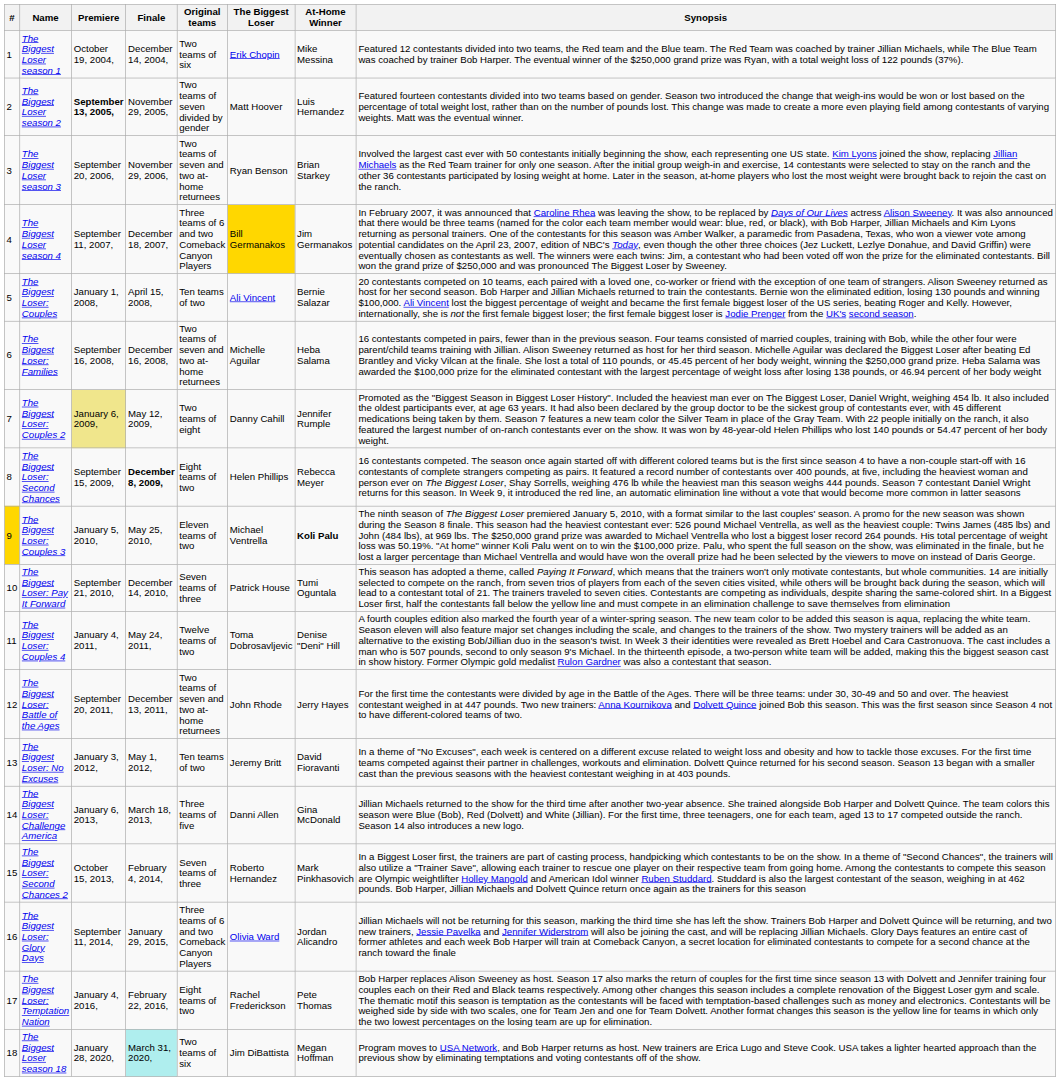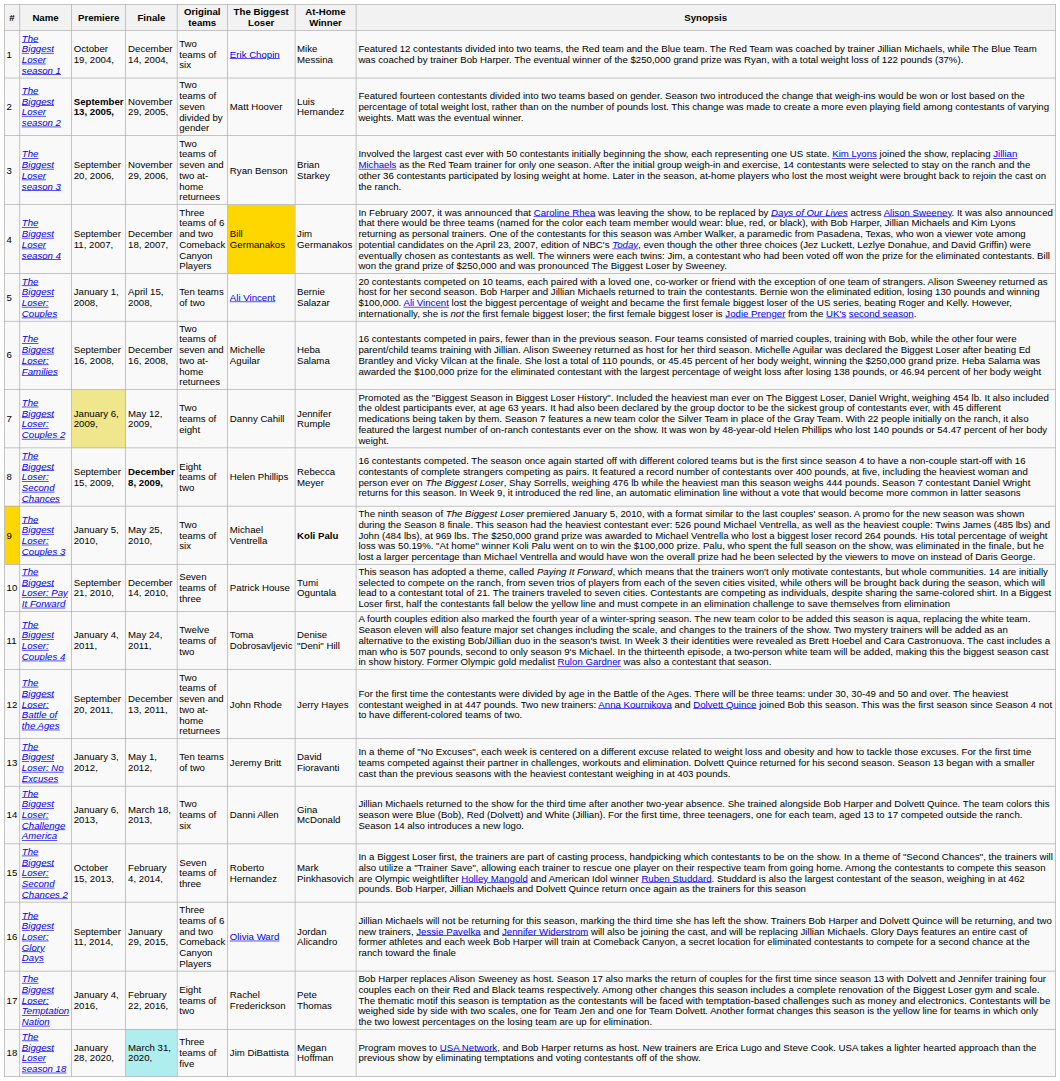 <table class="wikitable" style="font-size:90%;">
 <tr>
 <th>#</th>
 <th width=20>Name</th>
 <th width=20>Premiere</th>
 <th width=20>Finale</th>
 <th width=20>Original teams</th>
 <th width=20>The Biggest Loser</th>
 <th width=20>At-Home Winner</th>
 <th>Synopsis</th>
 </tr>
 <tr>
 <td>1</td>
 <td><em><a href='#'>The Biggest Loser season 1</a></em></td>
 <td>October 19, 2004,</td>
 <td>December 14, 2004,</td>
 <td>Two teams of six</td>
 <td><a href='#'>Erik Chopin</a></td>
 <td>Mike Messina</td>
 <td>Featured 12 contestants divided into two teams, the Red team and the Blue team. The Red Team was coached by trainer Jillian Michaels, while The Blue Team was coached by trainer Bob Harper. The eventual winner of the $250,000 grand prize was Ryan, with a total weight loss of 122 pounds (37%).</td>
 </tr>
 <tr>
 <td>2</td>
 <td><em><a href='#'>The Biggest Loser season 2</a></em></td>
 <td><strong>September 13, 2005,</strong></td>
 <td>November 29, 2005,</td>
 <td>Two teams of seven divided by gender</td>
 <td>Matt Hoover</td>
 <td>Luis Hernandez</td>
 <td>Featured fourteen contestants divided into two teams based on gender. Season two introduced the change that weigh-ins would be won or lost based on the percentage of total weight lost, rather than on the number of pounds lost. This change was made to create a more even playing field among contestants of varying weights. Matt was the eventual winner.</td>
 </tr>
 <tr>
 <td>3</td>
 <td><em><a href='#'>The Biggest Loser season 3</a></em></td>
 <td>September 20, 2006,</td>
 <td>November 29, 2006,</td>
 <td>Two teams of seven and two at-home returnees</td>
 <td>Ryan Benson</td>
 <td>Brian Starkey</td>
 <td>Involved the largest cast ever with 50 contestants initially beginning the show, each representing one US state. <a href='#'>Kim Lyons</a> joined the show, replacing <a href='#'>Jillian Michaels</a> as the Red Team trainer for only one season. After the initial group weigh-in and exercise, 14 contestants were selected to stay on the ranch and the other 36 contestants participated by losing weight at home. Later in the season, at-home players who lost the most weight were brought back to rejoin the cast on the ranch.</td>
 </tr>
 <tr>
 <td>4</td>
 <td><em><a href='#'>The Biggest Loser season 4</a></em></td>
 <td>September 11, 2007,</td>
 <td>December 18, 2007,</td>
 <td>Three teams of 6 and two Comeback Canyon Players</td>
 <td style="background: gold;">Bill Germanakos</td>
 <td>Jim Germanakos</td>
 <td>In February 2007, it was announced that <a href='#'>Caroline Rhea</a> was leaving the show, to be replaced by <em><a href='#'>Days of Our Lives</a></em> actress <a href='#'>Alison Sweeney</a>. It was also announced that there would be three teams (named for the color each team member would wear: blue, red, or black), with Bob Harper, Jillian Michaels and Kim Lyons returning as personal trainers. One of the contestants for this season was Amber Walker, a paramedic from Pasadena, Texas, who won a viewer vote among potential candidates on the April 23, 2007, edition of NBC's <em><a href='#'>Today</a></em>, even though the other three choices (Jez Luckett, Lezlye Donahue, and David Griffin) were eventually chosen as contestants as well. The winners were each twins: Jim, a contestant who had been voted off won the prize for the eliminated contestants. Bill won the grand prize of $250,000 and was pronounced The Biggest Loser by Sweeney.</td>
 </tr>
 <tr>
 <td>5</td>
 <td><em><a href='#'>The Biggest Loser: Couples</a></em></td>
 <td>January 1, 2008,</td>
 <td>April 15, 2008,</td>
 <td>Ten teams of two</td>
 <td><a href='#'>Ali Vincent</a></td>
 <td>Bernie Salazar</td>
 <td>20 contestants competed on 10 teams, each paired with a loved one, co-worker or friend with the exception of one team of strangers. Alison Sweeney returned as host for her second season. Bob Harper and Jillian Michaels returned to train the contestants. Bernie won the eliminated edition, losing 130 pounds and winning $100,000. <a href='#'>Ali Vincent</a> lost the biggest percentage of weight and became the first female biggest loser of the US series, beating Roger and Kelly. However, internationally, she is <em>not</em> the first female biggest loser; the first female biggest loser is <a href='#'>Jodie Prenger</a> from the <a href='#'>UK's</a> <a href='#'>second season</a>.</td>
 </tr>
 <tr>
 <td>6</td>
 <td><em><a href='#'>The Biggest Loser: Families</a></em></td>
 <td>September 16, 2008,</td>
 <td>December 16, 2008,</td>
 <td>Two teams of seven and two at-home returnees</td>
 <td>Michelle Aguilar</td>
 <td>Heba Salama</td>
 <td>16 contestants competed in pairs, fewer than in the previous season. Four teams consisted of married couples, training with Bob, while the other four were parent/child teams training with Jillian. Alison Sweeney returned as host for her third season. Michelle Aguilar was declared the Biggest Loser after beating Ed Brantley and Vicky Vilcan at the finale. She lost a total of 110 pounds, or 45.45 percent of her body weight, winning the $250,000 grand prize. Heba Salama was awarded the $100,000 prize for the eliminated contestant with the largest percentage of weight loss after losing 138 pounds, or 46.94 percent of her body weight</td>
 </tr>
 <tr>
 <td>7</td>
 <td><em><a href='#'>The Biggest Loser: Couples 2</a></em></td>
 <td style="background: khaki;">January 6, 2009,</td>
 <td>May 12, 2009,</td>
 <td>Two teams of eight</td>
 <td>Danny Cahill</td>
 <td>Jennifer Rumple</td>
 <td>Promoted as the "Biggest Season in Biggest Loser History". Included the heaviest man ever on The Biggest Loser, Daniel Wright, weighing 454 lb. It also included the oldest participants ever, at age 63 years. It had also been declared by the group doctor to be the sickest group of contestants ever, with 45 different medications being taken by them. Season 7 features a new team color the Silver Team in place of the Gray Team. With 22 people initially on the ranch, it also featured the largest number of on-ranch contestants ever on the show. It was won by 48-year-old Helen Phillips who lost 140 pounds or 54.47 percent of her body weight.</td>
 </tr>
 <tr>
 <td>8</td>
 <td><em><a href='#'>The Biggest Loser: Second Chances</a></em></td>
 <td>September 15, 2009,</td>
 <td><strong>December 8, 2009,</strong></td>
 <td>Eight teams of two</td>
 <td>Helen Phillips</td>
 <td>Rebecca Meyer</td>
 <td>16 contestants competed. The season once again started off with different colored teams but is the first since season 4 to have a non-couple start-off with 16 contestants of complete strangers competing as pairs. It featured a record number of contestants over 400 pounds, at five, including the heaviest woman and person ever on <em>The Biggest Loser</em>, Shay Sorrells, weighing 476 lb while the heaviest man this season weighs 444 pounds. Season 7 contestant Daniel Wright returns for this season. In Week 9, it introduced the red line, an automatic elimination line without a vote that would become more common in latter seasons</td>
 </tr>
 <tr>
 <td style="background: gold;">9</td>
 <td><em><a href='#'>The Biggest Loser: Couples 3</a></em></td>
 <td>January 5, 2010,</td>
 <td>May 25, 2010,</td>
-<td>Eleven teams of two</td>
+<td>Two teams of six</td>
 <td>Michael Ventrella</td>
 <td><strong>Koli Palu</strong></td>
 <td>The ninth season of <em>The Biggest Loser</em> premiered January 5, 2010, with a format similar to the last couples' season.  A promo for the new season was shown during the Season 8 finale. This season had the heaviest contestant ever: 526 pound Michael Ventrella, as well as the heaviest couple: Twins James (485 lbs) and John (484 lbs), at 969 lbs. The $250,000 grand prize was awarded to Michael Ventrella who lost a biggest loser record 264 pounds. His total percentage of weight loss was 50.19%. "At home" winner Koli Palu went on to win the $100,000 prize.  Palu, who spent the full season on the show, was eliminated in the finale, but he lost a larger percentage than Michael Ventrella and would have won the overall prize had he been selected by the viewers to move on instead of Daris George.</td>
 </tr>
 <tr>
 <td>10</td>
 <td><em><a href='#'>The Biggest Loser: Pay It Forward</a></em></td>
 <td>September 21, 2010,</td>
 <td>December 14, 2010,</td>
 <td>Seven teams of three</td>
 <td>Patrick House</td>
 <td>Tumi Oguntala</td>
 <td>This season has adopted a theme, called <em>Paying It Forward</em>, which means that the trainers won't only motivate contestants, but whole communities. 14 are initially selected to compete on the ranch, from seven trios of players from each of the seven cities visited, while others will be brought back during the season, which will lead to a contestant total of 21. The trainers traveled to seven cities. Contestants are competing as individuals, despite sharing the same-colored shirt. In a Biggest Loser first, half the contestants fall below the yellow line and must compete in an elimination challenge to save themselves from elimination</td>
 </tr>
 <tr>
 <td>11</td>
 <td><em><a href='#'>The Biggest Loser: Couples 4</a></em></td>
 <td>January 4, 2011,</td>
 <td>May 24, 2011,</td>
 <td>Twelve teams of two</td>
 <td>Toma Dobrosavljevic</td>
 <td>Denise "Deni" Hill</td>
 <td>A fourth couples edition also marked the fourth year of a winter-spring season. The new team color to be added this season is aqua, replacing the white team. Season eleven will also feature major set changes including the scale, and changes to the trainers of the show. Two mystery trainers will be added as an alternative to the existing Bob/Jillian duo in the season's twist. In Week 3 their identities were revealed as Brett Hoebel and Cara Castronuova.  The cast includes a man who is 507 pounds, second to only season 9's Michael. In the thirteenth episode, a two-person white team will be added, making this the biggest season cast in show history. Former Olympic gold medalist <a href='#'>Rulon Gardner</a> was also a contestant that season.</td>
 </tr>
 <tr>
 <td>12</td>
 <td><em><a href='#'>The Biggest Loser: Battle of the Ages</a></em></td>
 <td>September 20, 2011,</td>
 <td>December 13, 2011,</td>
 <td>Two teams of seven and two at-home returnees</td>
 <td>John Rhode</td>
 <td>Jerry Hayes</td>
 <td>For the first time the contestants were divided by age in the Battle of the Ages. There will be three teams: under 30, 30-49 and 50 and over. The heaviest contestant weighed in at 447 pounds. Two new trainers: <a href='#'>Anna Kournikova</a> and <a href='#'>Dolvett Quince</a> joined Bob this season. This was the first season since Season 4 not to have different-colored teams of two.</td>
 </tr>
 <tr>
 <td>13</td>
 <td><em><a href='#'>The Biggest Loser: No Excuses</a></em></td>
 <td>January 3, 2012,</td>
 <td>May 1, 2012,</td>
 <td>Ten teams of two</td>
 <td>Jeremy Britt</td>
 <td>David Fioravanti</td>
 <td>In a theme of "No Excuses", each week is centered on a different excuse related to weight loss and obesity and how to tackle those excuses. For the first time teams competed against their partner in challenges, workouts and elimination. Dolvett Quince returned for his second season. Season 13 began with a smaller cast than the previous seasons with the heaviest contestant weighing in at 403 pounds.</td>
 </tr>
 <tr>
 <td>14</td>
 <td><em><a href='#'>The Biggest Loser: Challenge America</a></em></td>
 <td>January 6, 2013,</td>
 <td>March 18, 2013,</td>
-<td>Three teams of five</td>
+<td>Two teams of six</td>
 <td>Danni Allen</td>
 <td>Gina McDonald</td>
 <td>Jillian Michaels returned to the show for the third time after another two-year absence. She trained alongside Bob Harper and Dolvett Quince. The team colors this season were Blue (Bob), Red (Dolvett) and White (Jillian). For the first time, three teenagers, one for each team, aged 13 to 17 competed outside the ranch. Season 14 also introduces a new logo.</td>
 </tr>
 <tr>
 <td>15</td>
 <td><em><a href='#'>The Biggest Loser: Second Chances 2</a></em></td>
 <td>October 15, 2013,</td>
 <td>February 4, 2014,</td>
 <td>Seven teams of three</td>
 <td>Roberto Hernandez</td>
 <td>Mark Pinkhasovich</td>
 <td>In a Biggest Loser first, the trainers are part of casting process, handpicking which contestants to be on the show. In a theme of "Second Chances", the trainers will also utilize a "Trainer Save", allowing each trainer to rescue one player on their respective team from going home. Among the contestants to compete this season are Olympic weightlifter <a href='#'>Holley Mangold</a> and American Idol winner <a href='#'>Ruben Studdard</a>. Studdard is also the largest contestant of the season, weighing in at 462 pounds. Bob Harper, Jillian Michaels and Dolvett Quince return once again as the trainers for this season</td>
 </tr>
 <tr>
 <td>16</td>
 <td><em><a href='#'>The Biggest Loser: Glory Days</a></em></td>
 <td>September 11, 2014,</td>
 <td>January 29, 2015,</td>
 <td>Three teams of 6 and two Comeback Canyon Players</td>
 <td><a href='#'>Olivia Ward</a></td>
 <td>Jordan Alicandro</td>
 <td>Jillian Michaels will not be returning for this season, marking the third time she has left the show. Trainers Bob Harper and Dolvett Quince will be returning, and two new trainers, <a href='#'>Jessie Pavelka</a> and <a href='#'>Jennifer Widerstrom</a> will also be joining the cast, and will be replacing Jillian Michaels. Glory Days features an entire cast of former athletes and each week Bob Harper will train at Comeback Canyon, a secret location for eliminated contestants to compete for a second chance at the ranch toward the finale</td>
 </tr>
 <tr>
 <td>17</td>
 <td><em><a href='#'>The Biggest Loser: Temptation Nation</a></em></td>
 <td>January 4, 2016,</td>
 <td>February 22, 2016,</td>
 <td>Eight teams of two</td>
 <td>Rachel Frederickson</td>
 <td>Pete Thomas</td>
 <td>Bob Harper replaces Alison Sweeney as host. Season 17 also marks the return of couples for the first time since season 13 with Dolvett and Jennifer training four couples each on their Red and Black teams respectively. Among other changes this season includes a complete renovation of the Biggest Loser gym and scale. The thematic motif this season is temptation as the contestants will be faced with temptation-based challenges such as money and electronics. Contestants will be weighed side by side with two scales, one for Team Jen and one for Team Dolvett. Another format changes this season is the yellow line for teams in which only the two lowest percentages on the losing team are up for elimination.</td>
 </tr>
 <tr>
 <td>18</td>
 <td><em><a href='#'>The Biggest Loser season 18</a></em></td>
 <td>January 28, 2020,</td>
 <td style="background: paleturquoise;">March 31, 2020,</td>
-<td>Two teams of six</td>
+<td>Three teams of five</td>
 <td>Jim DiBattista</td>
 <td>Megan Hoffman</td>
 <td>Program moves to <a href='#'>USA Network</a>, and Bob Harper returns as host. New trainers are Erica Lugo and Steve Cook. USA takes a lighter hearted approach than the previous show by eliminating temptations and voting contestants off of the show.</td>
 </tr>
 </table>
